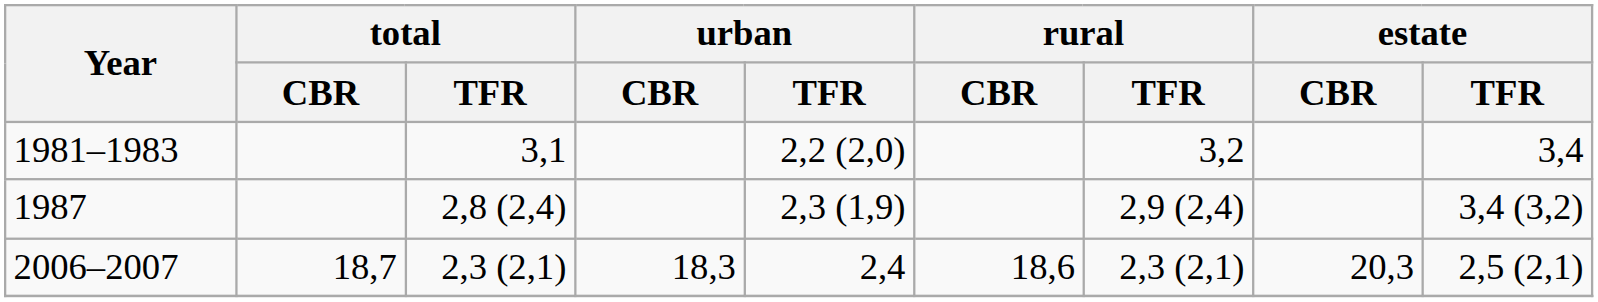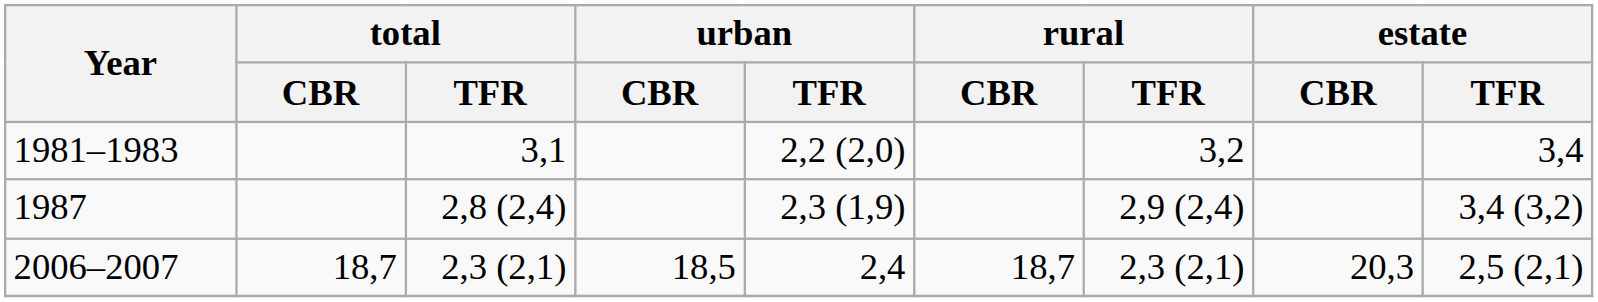 <table class="wikitable">
 <tr>
 <th rowspan=2 style="width:70pt;">Year</th>
 <th colspan=2>total</th>
 <th colspan=2>urban</th>
 <th colspan=2>rural</th>
 <th colspan=2>estate</th>
 </tr>
 <tr>
 <th style="width:50pt;">CBR</th>
 <th style="width:50pt;">TFR</th>
 <th style="width:50pt;">CBR</th>
 <th style="width:50pt;">TFR</th>
 <th style="width:50pt;">CBR</th>
 <th style="width:50pt;">TFR</th>
 <th style="width:50pt;">CBR</th>
 <th style="width:50pt;">TFR</th>
 </tr>
 <tr>
 <td>1981–1983</td>
 <td style="text-align:right;"></td>
 <td style="text-align:right;">3,1</td>
 <td style="text-align:right;"></td>
 <td style="text-align:right;">2,2 (2,0)</td>
 <td style="text-align:right;"></td>
 <td style="text-align:right;">3,2</td>
 <td style="text-align:right;"></td>
 <td style="text-align:right;">3,4</td>
 </tr>
 <tr>
 <td>1987</td>
 <td style="text-align:right;"></td>
 <td style="text-align:right;">2,8 (2,4)</td>
 <td style="text-align:right;"></td>
 <td style="text-align:right;">2,3 (1,9)</td>
 <td style="text-align:right;"></td>
 <td style="text-align:right;">2,9 (2,4)</td>
 <td style="text-align:right;"></td>
 <td style="text-align:right;">3,4 (3,2)</td>
 </tr>
 <tr>
 <td>2006–2007</td>
 <td style="text-align:right;">18,7</td>
 <td style="text-align:right;">2,3 (2,1)</td>
-<td style="text-align:right;">18,3</td>
+<td style="text-align:right;">18,5</td>
 <td style="text-align:right;">2,4</td>
-<td style="text-align:right;">18,6</td>
+<td style="text-align:right;">18,7</td>
 <td style="text-align:right;">2,3 (2,1)</td>
 <td style="text-align:right;">20,3</td>
 <td style="text-align:right;">2,5 (2,1)</td>
 </tr>
 <tr>
 </tr>
 </table>
